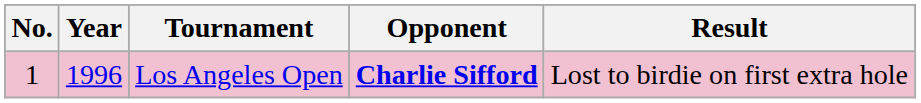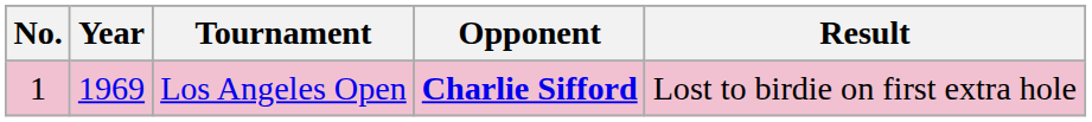 <table class="wikitable" style="font-size:95%;">
 <tr>
 <th>No.</th>
 <th>Year</th>
 <th>Tournament</th>
 <th>Opponent</th>
 <th>Result</th>
 </tr>
 <tr style="background:#F2C1D1;">
 <td align=center>1</td>
-<td><a href='#'>1996</a></td>
+<td><a href='#'>1969</a></td>
 <td><a href='#'>Los Angeles Open</a></td>
 <td><strong> <a href='#'>Charlie Sifford</a></strong></td>
 <td>Lost to birdie on first extra hole</td>
 </tr>
 </table>
